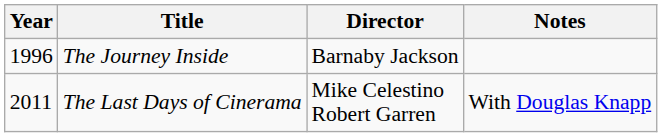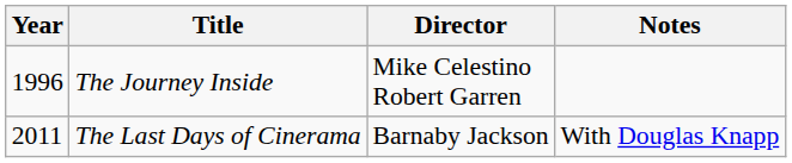 <table class="wikitable">
 <tr>
 <th>Year</th>
 <th>Title</th>
 <th>Director</th>
 <th>Notes</th>
 </tr>
 <tr>
 <td>1996</td>
 <td><em>The Journey Inside</em></td>
-<td>Barnaby Jackson</td>
+<td>Mike Celestino<br>Robert Garren</td>
 <td></td>
 </tr>
 <tr>
 <td>2011</td>
 <td><em>The Last Days of Cinerama</em></td>
-<td>Mike Celestino<br>Robert Garren</td>
+<td>Barnaby Jackson</td>
 <td>With <a href='#'>Douglas Knapp</a></td>
 </tr>
 </table>
